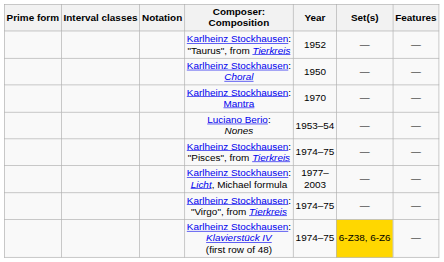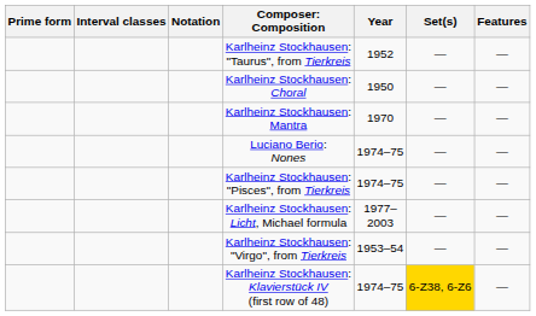 <table class="wikitable sortable" style="font-size:100%;text-align:center;">
 <tr>
 <th>Prime form</th>
 <th>Interval classes</th>
 <th>Notation</th>
 <th>Composer:<br>Composition</th>
 <th>Year</th>
 <th>Set(s)</th>
 <th>Features</th>
 </tr>
 <tr>
 <td style="text-align:left"></td>
 <td></td>
 <td></td>
 <td><a href='#'>Karlheinz Stockhausen</a>:<br>"Taurus", from <em><a href='#'>Tierkreis</a></em></td>
 <td>1952</td>
 <td>—</td>
 <td>—</td>
 </tr>
 <tr>
 <td style="text-align:left"></td>
 <td></td>
 <td></td>
 <td><a href='#'>Karlheinz Stockhausen</a>:<br><em><a href='#'>Choral</a></em></td>
 <td>1950</td>
 <td>—</td>
 <td>—</td>
 </tr>
 <tr>
 <td style="text-align:left"></td>
 <td></td>
 <td></td>
 <td><a href='#'>Karlheinz Stockhausen</a>:<br><a href='#'>Mantra</a></td>
 <td>1970</td>
 <td>—</td>
 <td>—</td>
 </tr>
 <tr>
 <td style="text-align:left"></td>
 <td></td>
 <td></td>
 <td><a href='#'>Luciano Berio</a>:<br><em>Nones</em></td>
-<td>1953–54</td>
+<td>1974–75</td>
 <td>—</td>
 <td>—</td>
 </tr>
 <tr>
 <td style="text-align:left"></td>
 <td></td>
 <td></td>
 <td><a href='#'>Karlheinz Stockhausen</a>:<br>"Pisces", from <em><a href='#'>Tierkreis</a></em></td>
 <td>1974–75</td>
 <td>—</td>
 <td>—</td>
 </tr>
 <tr>
 <td style="text-align:left"></td>
 <td></td>
 <td></td>
 <td><a href='#'>Karlheinz Stockhausen</a>:<br><em><a href='#'>Licht</a></em>, Michael formula</td>
 <td>1977–<br>2003</td>
 <td>—</td>
 <td>—</td>
 </tr>
 <tr>
 <td style="text-align:left"></td>
 <td></td>
 <td></td>
 <td><a href='#'>Karlheinz Stockhausen</a>:<br>"Virgo", from <em><a href='#'>Tierkreis</a></em></td>
-<td>1974–75</td>
+<td>1953–54</td>
 <td>—</td>
 <td>—</td>
 </tr>
 <tr>
 <td style="text-align:left"></td>
 <td></td>
 <td></td>
 <td><a href='#'>Karlheinz Stockhausen</a>:<br><em><a href='#'>Klavierstück IV</a></em><br>(first row of 48)</td>
 <td>1974–75</td>
 <td style="background: gold;">6-Z38, 6-Z6</td>
 <td>—</td>
 </tr>
 </table>
